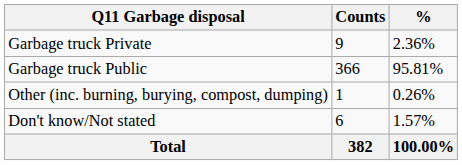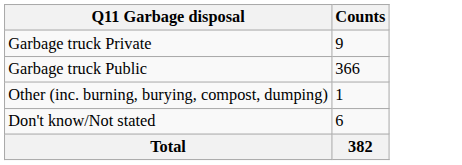 <table class="wikitable sortable">
 <tr>
 <th>Q11 Garbage disposal</th>
 <th>Counts</th>
-<th>%</th>
 </tr>
 <tr>
 <td>Garbage truck Private</td>
 <td>9</td>
-<td>2.36%</td>
 </tr>
 <tr>
 <td>Garbage truck Public</td>
 <td>366</td>
-<td>95.81%</td>
 </tr>
 <tr>
 <td>Other (inc. burning, burying, compost, dumping)</td>
 <td>1</td>
-<td>0.26%</td>
 </tr>
 <tr>
 <td>Don't know/Not stated</td>
 <td>6</td>
-<td>1.57%</td>
 </tr>
 <tr>
 <th>Total</th>
 <th>382</th>
-<th>100.00%</th>
 </tr>
 </table>
